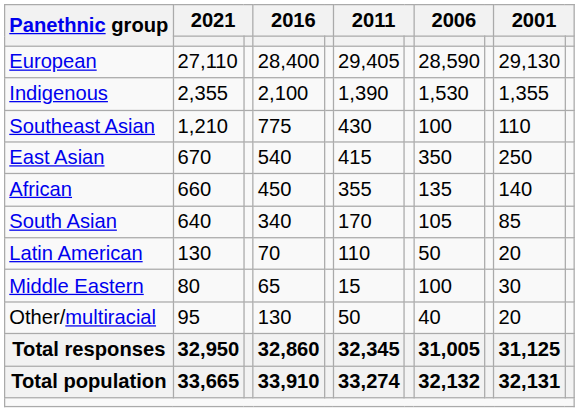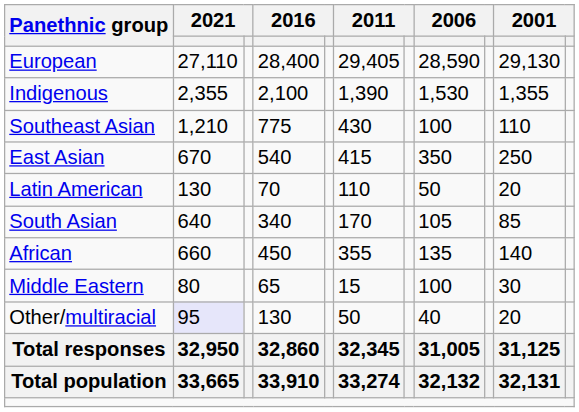 <table class="wikitable collapsible sortable">
 <tr>
 <th rowspan="2"><a href='#'>Panethnic</a> group</th>
 <th colspan="2">2021</th>
 <th colspan="2">2016</th>
 <th colspan="2">2011</th>
 <th colspan="2">2006</th>
 <th colspan="2">2001</th>
 </tr>
 <tr>
 <th><a href='#'></a></th>
 <th></th>
 <th></th>
 <th></th>
 <th></th>
 <th></th>
 <th></th>
 <th></th>
 <th></th>
 <th></th>
 </tr>
 <tr>
 <td><a href='#'>European</a></td>
 <td>27,110</td>
 <td></td>
 <td>28,400</td>
 <td></td>
 <td>29,405</td>
 <td></td>
 <td>28,590</td>
 <td></td>
 <td>29,130</td>
 <td></td>
 </tr>
 <tr>
 <td><a href='#'>Indigenous</a></td>
 <td>2,355</td>
 <td></td>
 <td>2,100</td>
 <td></td>
 <td>1,390</td>
 <td></td>
 <td>1,530</td>
 <td></td>
 <td>1,355</td>
 <td></td>
 </tr>
 <tr>
 <td><a href='#'>Southeast Asian</a></td>
 <td>1,210</td>
 <td></td>
 <td>775</td>
 <td></td>
 <td>430</td>
 <td></td>
 <td>100</td>
 <td></td>
 <td>110</td>
 <td></td>
 </tr>
 <tr>
 <td><a href='#'>East Asian</a></td>
 <td>670</td>
 <td></td>
 <td>540</td>
 <td></td>
 <td>415</td>
 <td></td>
 <td>350</td>
 <td></td>
 <td>250</td>
 <td></td>
 </tr>
 <tr>
-<td><a href='#'>African</a></td>
-<td>660</td>
+<td><a href='#'>Latin American</a></td>
+<td>130</td>
 <td></td>
-<td>450</td>
+<td>70</td>
 <td></td>
-<td>355</td>
+<td>110</td>
 <td></td>
-<td>135</td>
+<td>50</td>
 <td></td>
-<td>140</td>
+<td>20</td>
 <td></td>
 </tr>
 <tr>
 <td><a href='#'>South Asian</a></td>
 <td>640</td>
 <td></td>
 <td>340</td>
 <td></td>
 <td>170</td>
 <td></td>
 <td>105</td>
 <td></td>
 <td>85</td>
 <td></td>
 </tr>
 <tr>
-<td><a href='#'>Latin American</a></td>
-<td>130</td>
+<td><a href='#'>African</a></td>
+<td>660</td>
 <td></td>
-<td>70</td>
+<td>450</td>
 <td></td>
-<td>110</td>
+<td>355</td>
 <td></td>
-<td>50</td>
+<td>135</td>
 <td></td>
-<td>20</td>
+<td>140</td>
 <td></td>
 </tr>
 <tr>
 <td><a href='#'>Middle Eastern</a></td>
 <td>80</td>
 <td></td>
 <td>65</td>
 <td></td>
 <td>15</td>
 <td></td>
 <td>100</td>
 <td></td>
 <td>30</td>
 <td></td>
 </tr>
 <tr>
 <td>Other/<a href='#'>multiracial</a></td>
-<td>95</td>
+<td style="background: lavender;">95</td>
 <td></td>
 <td>130</td>
 <td></td>
 <td>50</td>
 <td></td>
 <td>40</td>
 <td></td>
 <td>20</td>
 <td></td>
 </tr>
 <tr>
 <th>Total responses</th>
 <th>32,950</th>
 <th></th>
 <th>32,860</th>
 <th></th>
 <th>32,345</th>
 <th></th>
 <th>31,005</th>
 <th></th>
 <th>31,125</th>
 <th></th>
 </tr>
 <tr class="sortbottom">
 <th>Total population</th>
 <th>33,665</th>
 <th></th>
 <th>33,910</th>
 <th></th>
 <th>33,274</th>
 <th></th>
 <th>32,132</th>
 <th></th>
 <th>32,131</th>
 <th></th>
 </tr>
 <tr class="sortbottom">
 <td colspan="11"></td>
 </tr>
 </table>
